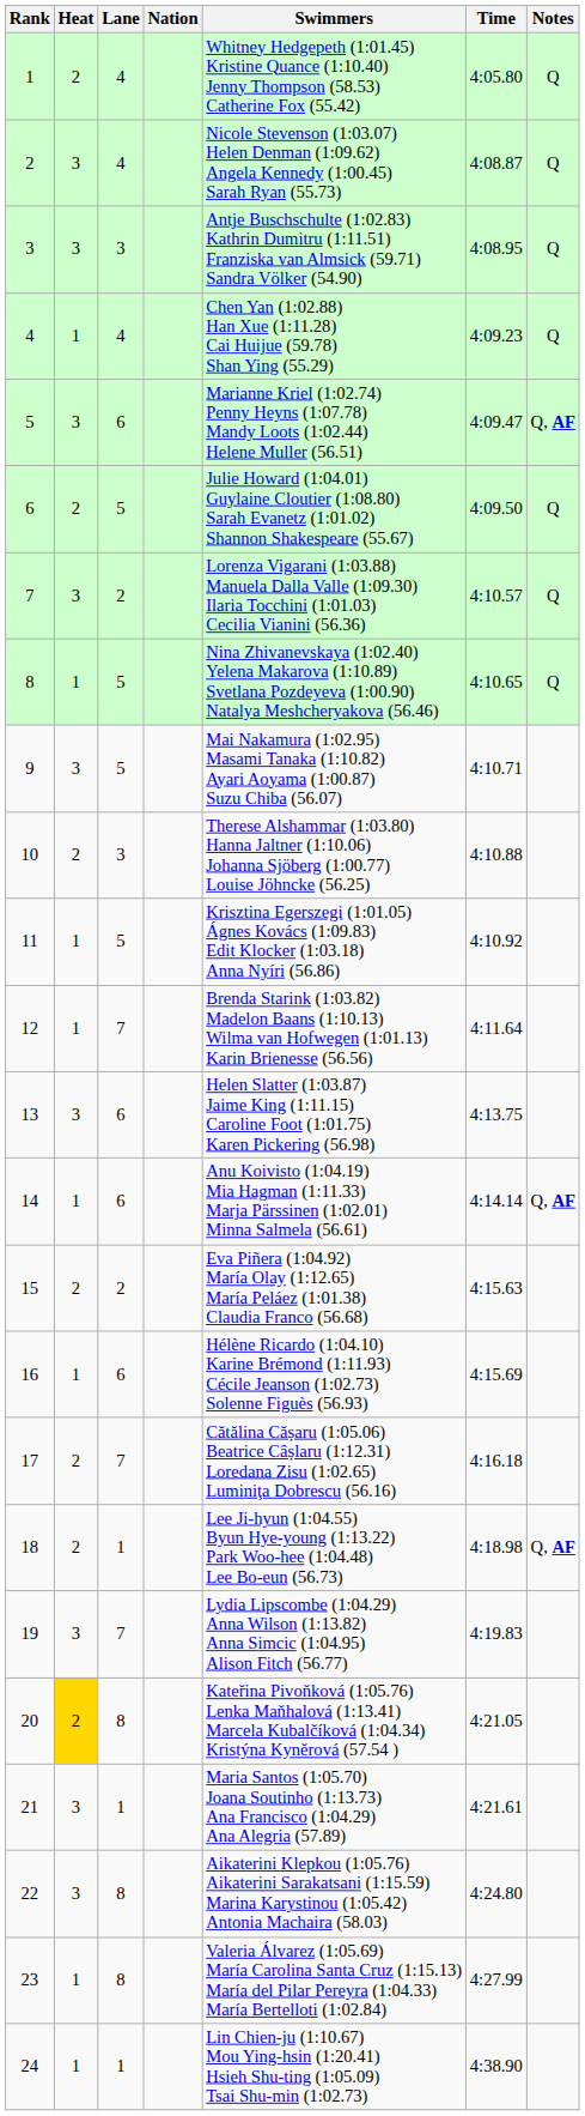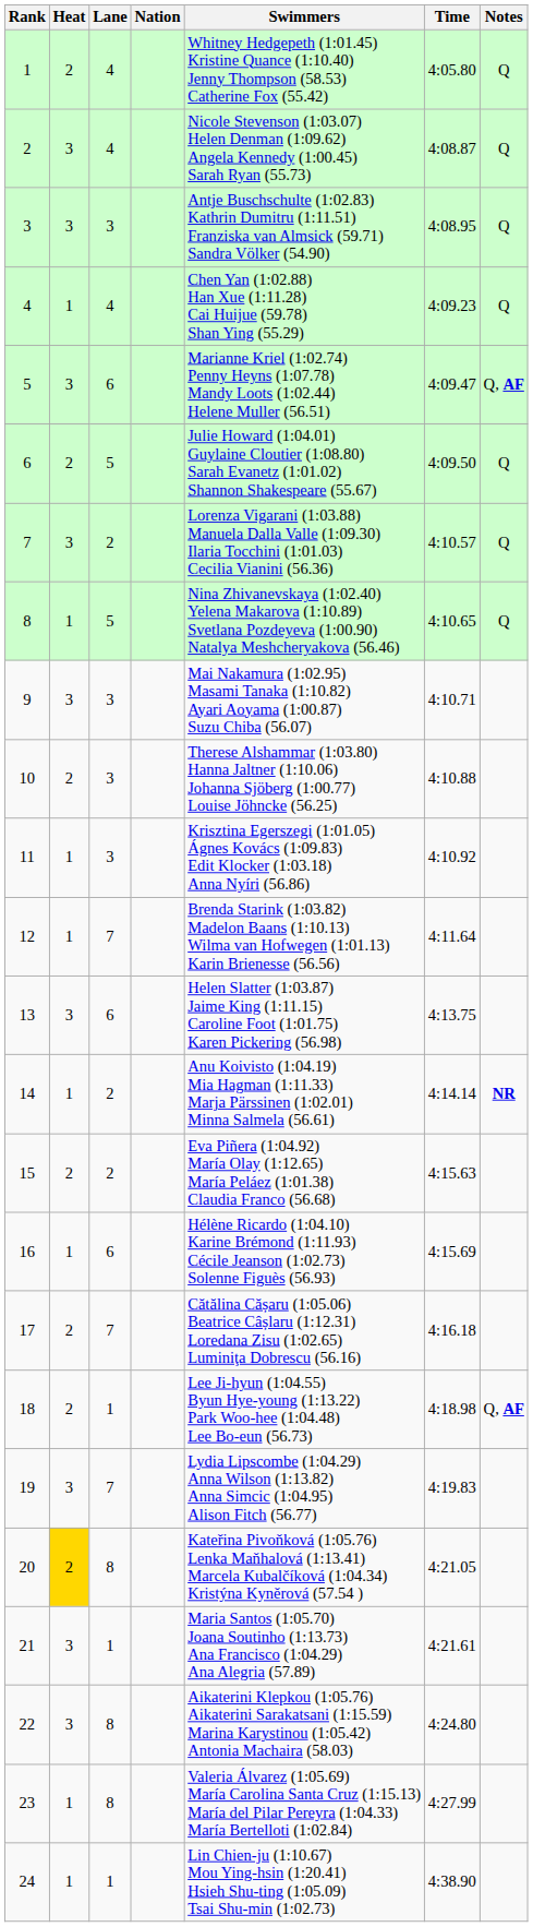 <table class="wikitable sortable" style="text-align:center">
 <tr>
 <th>Rank</th>
 <th>Heat</th>
 <th>Lane</th>
 <th>Nation</th>
 <th>Swimmers</th>
 <th>Time</th>
 <th>Notes</th>
 </tr>
 <tr bgcolor=#cfc>
 <td>1</td>
 <td>2</td>
 <td>4</td>
 <td align=left></td>
 <td align=left><a href='#'>Whitney Hedgepeth</a> (1:01.45)<br><a href='#'>Kristine Quance</a> (1:10.40)<br><a href='#'>Jenny Thompson</a> (58.53)<br><a href='#'>Catherine Fox</a> (55.42)</td>
 <td>4:05.80</td>
 <td>Q</td>
 </tr>
 <tr bgcolor=#cfc>
 <td>2</td>
 <td>3</td>
 <td>4</td>
 <td align=left></td>
 <td align=left><a href='#'>Nicole Stevenson</a> (1:03.07)<br><a href='#'>Helen Denman</a> (1:09.62)<br><a href='#'>Angela Kennedy</a> (1:00.45)<br><a href='#'>Sarah Ryan</a> (55.73)</td>
 <td>4:08.87</td>
 <td>Q</td>
 </tr>
 <tr bgcolor=#cfc>
 <td>3</td>
 <td>3</td>
 <td>3</td>
 <td align=left></td>
 <td align=left><a href='#'>Antje Buschschulte</a> (1:02.83)<br><a href='#'>Kathrin Dumitru</a> (1:11.51)<br><a href='#'>Franziska van Almsick</a> (59.71)<br><a href='#'>Sandra Völker</a> (54.90)</td>
 <td>4:08.95</td>
 <td>Q</td>
 </tr>
 <tr bgcolor=#cfc>
 <td>4</td>
 <td>1</td>
 <td>4</td>
 <td align=left></td>
 <td align=left><a href='#'>Chen Yan</a> (1:02.88)<br><a href='#'>Han Xue</a> (1:11.28)<br><a href='#'>Cai Huijue</a> (59.78)<br><a href='#'>Shan Ying</a> (55.29)</td>
 <td>4:09.23</td>
 <td>Q</td>
 </tr>
 <tr bgcolor=#cfc>
 <td>5</td>
 <td>3</td>
 <td>6</td>
 <td align=left></td>
 <td align=left><a href='#'>Marianne Kriel</a> (1:02.74)<br><a href='#'>Penny Heyns</a> (1:07.78)<br><a href='#'>Mandy Loots</a> (1:02.44)<br><a href='#'>Helene Muller</a> (56.51)</td>
 <td>4:09.47</td>
 <td>Q, <strong><a href='#'>AF</a></strong></td>
 </tr>
 <tr bgcolor=#cfc>
 <td>6</td>
 <td>2</td>
 <td>5</td>
 <td align=left></td>
 <td align=left><a href='#'>Julie Howard</a> (1:04.01)<br><a href='#'>Guylaine Cloutier</a> (1:08.80)<br><a href='#'>Sarah Evanetz</a> (1:01.02)<br><a href='#'>Shannon Shakespeare</a> (55.67)</td>
 <td>4:09.50</td>
 <td>Q</td>
 </tr>
 <tr bgcolor=#cfc>
 <td>7</td>
 <td>3</td>
 <td>2</td>
 <td align=left></td>
 <td align=left><a href='#'>Lorenza Vigarani</a> (1:03.88)<br><a href='#'>Manuela Dalla Valle</a> (1:09.30)<br><a href='#'>Ilaria Tocchini</a> (1:01.03)<br><a href='#'>Cecilia Vianini</a> (56.36)</td>
 <td>4:10.57</td>
 <td>Q</td>
 </tr>
 <tr bgcolor=#cfc>
 <td>8</td>
 <td>1</td>
 <td>5</td>
 <td align=left></td>
 <td align=left><a href='#'>Nina Zhivanevskaya</a> (1:02.40)<br><a href='#'>Yelena Makarova</a> (1:10.89)<br><a href='#'>Svetlana Pozdeyeva</a> (1:00.90)<br><a href='#'>Natalya Meshcheryakova</a> (56.46)</td>
 <td>4:10.65</td>
 <td>Q</td>
 </tr>
 <tr>
 <td>9</td>
 <td>3</td>
-<td>5</td>
+<td>3</td>
 <td align=left></td>
 <td align=left><a href='#'>Mai Nakamura</a> (1:02.95)<br><a href='#'>Masami Tanaka</a> (1:10.82)<br><a href='#'>Ayari Aoyama</a> (1:00.87)<br><a href='#'>Suzu Chiba</a> (56.07)</td>
 <td>4:10.71</td>
 <td></td>
 </tr>
 <tr>
 <td>10</td>
 <td>2</td>
 <td>3</td>
 <td align=left></td>
 <td align=left><a href='#'>Therese Alshammar</a> (1:03.80)<br><a href='#'>Hanna Jaltner</a> (1:10.06)<br><a href='#'>Johanna Sjöberg</a> (1:00.77)<br><a href='#'>Louise Jöhncke</a> (56.25)</td>
 <td>4:10.88</td>
 <td></td>
 </tr>
 <tr>
 <td>11</td>
 <td>1</td>
-<td>5</td>
+<td>3</td>
 <td align=left></td>
 <td align=left><a href='#'>Krisztina Egerszegi</a> (1:01.05)<br><a href='#'>Ágnes Kovács</a> (1:09.83)<br><a href='#'>Edit Klocker</a> (1:03.18)<br><a href='#'>Anna Nyíri</a> (56.86)</td>
 <td>4:10.92</td>
 <td></td>
 </tr>
 <tr>
 <td>12</td>
 <td>1</td>
 <td>7</td>
 <td align=left></td>
 <td align=left><a href='#'>Brenda Starink</a> (1:03.82)<br><a href='#'>Madelon Baans</a> (1:10.13)<br><a href='#'>Wilma van Hofwegen</a> (1:01.13)<br><a href='#'>Karin Brienesse</a> (56.56)</td>
 <td>4:11.64</td>
 <td></td>
 </tr>
 <tr>
 <td>13</td>
 <td>3</td>
 <td>6</td>
 <td align=left></td>
 <td align=left><a href='#'>Helen Slatter</a> (1:03.87)<br><a href='#'>Jaime King</a> (1:11.15)<br><a href='#'>Caroline Foot</a> (1:01.75)<br><a href='#'>Karen Pickering</a> (56.98)</td>
 <td>4:13.75</td>
 <td></td>
 </tr>
 <tr>
 <td>14</td>
 <td>1</td>
-<td>6</td>
+<td>2</td>
 <td align=left></td>
 <td align=left><a href='#'>Anu Koivisto</a> (1:04.19)<br><a href='#'>Mia Hagman</a> (1:11.33)<br><a href='#'>Marja Pärssinen</a> (1:02.01)<br><a href='#'>Minna Salmela</a> (56.61)</td>
 <td>4:14.14</td>
-<td>Q, <strong><a href='#'>AF</a></strong></td>
+<td><strong><a href='#'>NR</a></strong></td>
 </tr>
 <tr>
 <td>15</td>
 <td>2</td>
 <td>2</td>
 <td align=left></td>
 <td align=left><a href='#'>Eva Piñera</a> (1:04.92)<br><a href='#'>María Olay</a> (1:12.65)<br><a href='#'>María Peláez</a> (1:01.38)<br><a href='#'>Claudia Franco</a> (56.68)</td>
 <td>4:15.63</td>
 <td></td>
 </tr>
 <tr>
 <td>16</td>
 <td>1</td>
 <td>6</td>
 <td align=left></td>
 <td align=left><a href='#'>Hélène Ricardo</a> (1:04.10)<br><a href='#'>Karine Brémond</a> (1:11.93)<br><a href='#'>Cécile Jeanson</a> (1:02.73)<br><a href='#'>Solenne Figuès</a> (56.93)</td>
 <td>4:15.69</td>
 <td></td>
 </tr>
 <tr>
 <td>17</td>
 <td>2</td>
 <td>7</td>
 <td align=left></td>
 <td align=left><a href='#'>Cătălina Cășaru</a> (1:05.06)<br><a href='#'>Beatrice Câșlaru</a> (1:12.31)<br><a href='#'>Loredana Zisu</a> (1:02.65)<br><a href='#'>Luminiţa Dobrescu</a> (56.16)</td>
 <td>4:16.18</td>
 <td></td>
 </tr>
 <tr>
 <td>18</td>
 <td>2</td>
 <td>1</td>
 <td align=left></td>
 <td align=left><a href='#'>Lee Ji-hyun</a> (1:04.55)<br><a href='#'>Byun Hye-young</a> (1:13.22)<br><a href='#'>Park Woo-hee</a> (1:04.48)<br><a href='#'>Lee Bo-eun</a> (56.73)</td>
 <td>4:18.98</td>
 <td>Q, <strong><a href='#'>AF</a></strong></td>
 </tr>
 <tr>
 <td>19</td>
 <td>3</td>
 <td>7</td>
 <td align=left></td>
 <td align=left><a href='#'>Lydia Lipscombe</a> (1:04.29)<br><a href='#'>Anna Wilson</a> (1:13.82)<br><a href='#'>Anna Simcic</a> (1:04.95)<br><a href='#'>Alison Fitch</a> (56.77)</td>
 <td>4:19.83</td>
 <td></td>
 </tr>
 <tr>
 <td>20</td>
 <td style="background: gold;">2</td>
 <td>8</td>
 <td align=left></td>
 <td align=left><a href='#'>Kateřina Pivoňková</a> (1:05.76)<br><a href='#'>Lenka Maňhalová</a> (1:13.41)<br><a href='#'>Marcela Kubalčíková</a> (1:04.34)<br><a href='#'>Kristýna Kyněrová</a> (57.54 )</td>
 <td>4:21.05</td>
 <td></td>
 </tr>
 <tr>
 <td>21</td>
 <td>3</td>
 <td>1</td>
 <td align=left></td>
 <td align=left><a href='#'>Maria Santos</a> (1:05.70)<br><a href='#'>Joana Soutinho</a> (1:13.73)<br><a href='#'>Ana Francisco</a> (1:04.29)<br><a href='#'>Ana Alegria</a> (57.89)</td>
 <td>4:21.61</td>
 <td></td>
 </tr>
 <tr>
 <td>22</td>
 <td>3</td>
 <td>8</td>
 <td align=left></td>
 <td align=left><a href='#'>Aikaterini Klepkou</a> (1:05.76)<br><a href='#'>Aikaterini Sarakatsani</a> (1:15.59)<br><a href='#'>Marina Karystinou</a> (1:05.42)<br><a href='#'>Antonia Machaira</a> (58.03)</td>
 <td>4:24.80</td>
 <td></td>
 </tr>
 <tr>
 <td>23</td>
 <td>1</td>
 <td>8</td>
 <td align=left></td>
 <td align=left><a href='#'>Valeria Álvarez</a> (1:05.69)<br><a href='#'>María Carolina Santa Cruz</a> (1:15.13)<br><a href='#'>María del Pilar Pereyra</a> (1:04.33)<br><a href='#'>María Bertelloti</a> (1:02.84)</td>
 <td>4:27.99</td>
 <td></td>
 </tr>
 <tr>
 <td>24</td>
 <td>1</td>
 <td>1</td>
 <td align=left></td>
 <td align=left><a href='#'>Lin Chien-ju</a> (1:10.67)<br><a href='#'>Mou Ying-hsin</a> (1:20.41)<br><a href='#'>Hsieh Shu-ting</a> (1:05.09)<br><a href='#'>Tsai Shu-min</a> (1:02.73)</td>
 <td>4:38.90</td>
 <td></td>
 </tr>
 </table>
